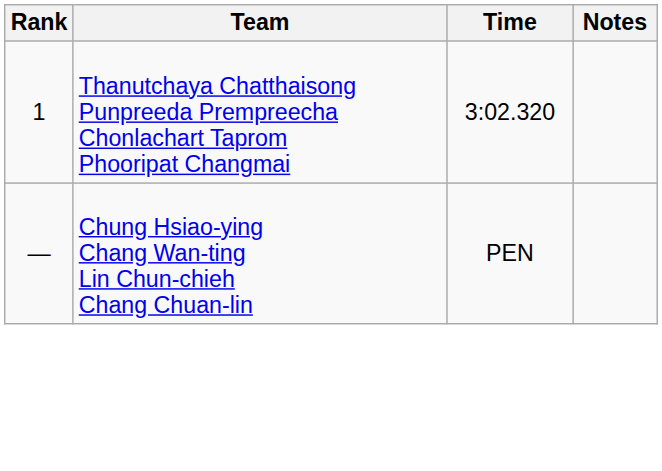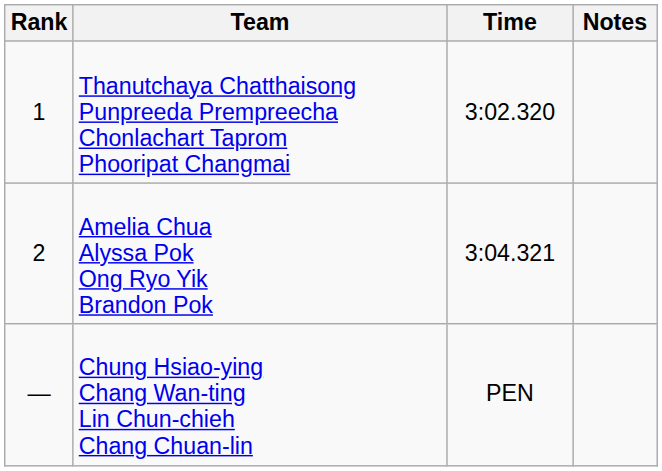 <table class=wikitable style="text-align:center">
 <tr>
 <th width=40>Rank</th>
 <th width=250>Team</th>
 <th width=80>Time</th>
 <th width=50>Notes</th>
 </tr>
 <tr>
 <td>1</td>
 <td align=left><br><a href='#'>Thanutchaya Chatthaisong</a><br><a href='#'>Punpreeda Prempreecha</a><br><a href='#'>Chonlachart Taprom</a><br><a href='#'>Phooripat Changmai</a></td>
 <td>3:02.320</td>
 <td></td>
 </tr>
 <tr>
+<td>2</td>
+<td align=left><br><a href='#'>Amelia Chua</a><br><a href='#'>Alyssa Pok</a><br><a href='#'>Ong Ryo Yik</a><br><a href='#'>Brandon Pok</a></td>
+<td>3:04.321</td>
+<td></td>
+</tr>
+<tr>
 <td>—</td>
 <td align=left><br><a href='#'>Chung Hsiao-ying</a><br><a href='#'>Chang Wan-ting</a><br><a href='#'>Lin Chun-chieh</a><br><a href='#'>Chang Chuan-lin</a></td>
 <td>PEN</td>
 <td></td>
 </tr>
 </table>
